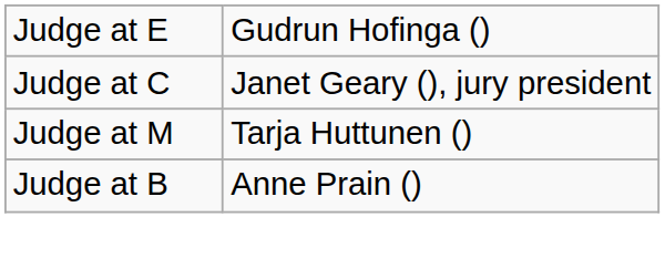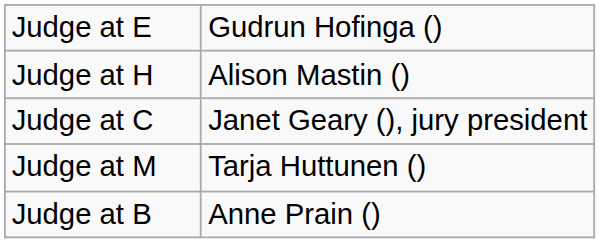 <table class="wikitable">
 <tr>
 <td width=100>Judge at E</td>
 <td>Gudrun Hofinga ()</td>
+</tr>
+<tr>
+<td>Judge at H</td>
+<td>Alison Mastin ()</td>
 </tr>
 <tr>
 <td>Judge at C</td>
 <td>Janet Geary (), jury president</td>
 </tr>
 <tr>
 <td>Judge at M</td>
 <td>Tarja Huttunen ()</td>
 </tr>
 <tr>
 <td>Judge at B</td>
 <td>Anne Prain ()</td>
 </tr>
 </table>
